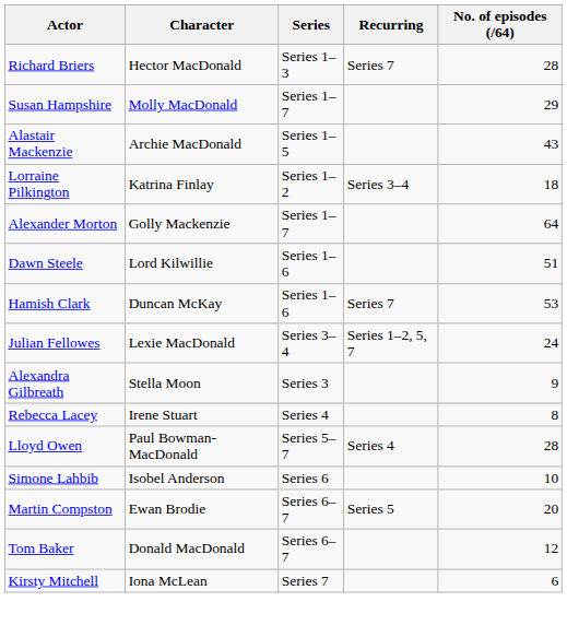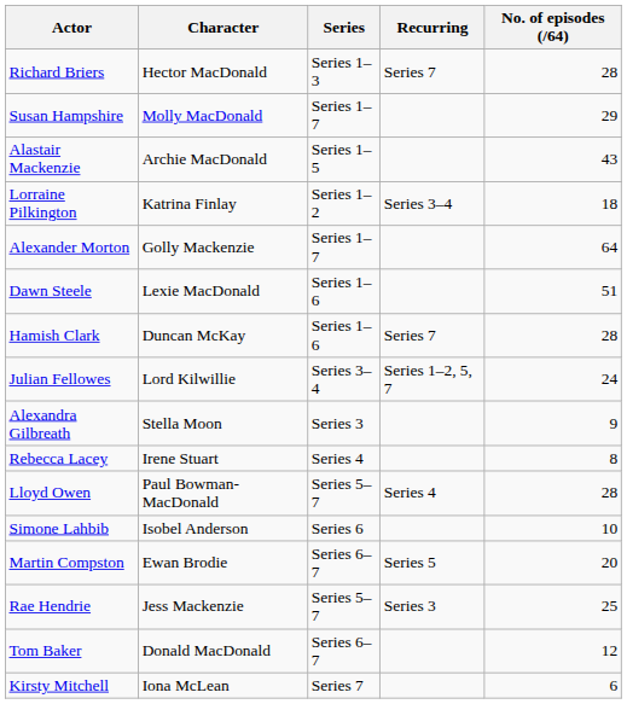 <table class="wikitable">
 <tr>
 <th>Actor</th>
 <th>Character</th>
 <th>Series</th>
 <th>Recurring</th>
 <th>No. of episodes (/64)</th>
 </tr>
 <tr>
 <td><a href='#'>Richard Briers</a></td>
 <td>Hector MacDonald</td>
 <td>Series 1–3</td>
 <td>Series 7</td>
 <td align="right">28</td>
 </tr>
 <tr>
 <td><a href='#'>Susan Hampshire</a></td>
 <td><a href='#'>Molly MacDonald</a></td>
 <td>Series 1–7</td>
 <td></td>
 <td align="right">29</td>
 </tr>
 <tr>
 <td><a href='#'>Alastair Mackenzie</a></td>
 <td>Archie MacDonald</td>
 <td>Series 1–5</td>
 <td></td>
 <td align="right">43</td>
 </tr>
 <tr>
 <td><a href='#'>Lorraine Pilkington</a></td>
 <td>Katrina Finlay</td>
 <td>Series 1–2</td>
 <td>Series 3–4</td>
 <td align="right">18</td>
 </tr>
 <tr>
 <td><a href='#'>Alexander Morton</a></td>
 <td>Golly Mackenzie</td>
 <td>Series 1–7</td>
 <td></td>
 <td align="right">64</td>
 </tr>
 <tr>
 <td><a href='#'>Dawn Steele</a></td>
-<td>Lord Kilwillie</td>
+<td>Lexie MacDonald</td>
 <td>Series 1–6</td>
 <td></td>
 <td align="right">51</td>
 </tr>
 <tr>
 <td><a href='#'>Hamish Clark</a></td>
 <td>Duncan McKay</td>
 <td>Series 1–6</td>
 <td>Series 7</td>
-<td align="right">53</td>
+<td align="right">28</td>
 </tr>
 <tr>
 <td><a href='#'>Julian Fellowes</a></td>
-<td>Lexie MacDonald</td>
+<td>Lord Kilwillie</td>
 <td>Series 3–4</td>
 <td>Series 1–2, 5, 7</td>
 <td align="right">24</td>
 </tr>
 <tr>
 <td><a href='#'>Alexandra Gilbreath</a></td>
 <td>Stella Moon</td>
 <td>Series 3</td>
 <td></td>
 <td align="right">9</td>
 </tr>
 <tr>
 <td><a href='#'>Rebecca Lacey</a></td>
 <td>Irene Stuart</td>
 <td>Series 4</td>
 <td></td>
 <td align="right">8</td>
 </tr>
 <tr>
 <td><a href='#'>Lloyd Owen</a></td>
 <td>Paul Bowman-MacDonald</td>
 <td>Series 5–7</td>
 <td>Series 4</td>
 <td align="right">28</td>
 </tr>
 <tr>
 <td><a href='#'>Simone Lahbib</a></td>
 <td>Isobel Anderson</td>
 <td>Series 6</td>
 <td></td>
 <td align="right">10</td>
 </tr>
 <tr>
 <td><a href='#'>Martin Compston</a></td>
 <td>Ewan Brodie</td>
 <td>Series 6–7</td>
 <td>Series 5</td>
 <td align="right">20</td>
 </tr>
 <tr>
+<td><a href='#'>Rae Hendrie</a></td>
+<td>Jess Mackenzie</td>
+<td>Series 5–7</td>
+<td>Series 3</td>
+<td align="right">25</td>
+</tr>
+<tr>
 <td><a href='#'>Tom Baker</a></td>
 <td>Donald MacDonald</td>
 <td>Series 6–7</td>
 <td></td>
 <td align="right">12</td>
 </tr>
 <tr>
 <td><a href='#'>Kirsty Mitchell</a></td>
 <td>Iona McLean</td>
 <td>Series 7</td>
 <td></td>
 <td align="right">6</td>
 </tr>
 </table>
